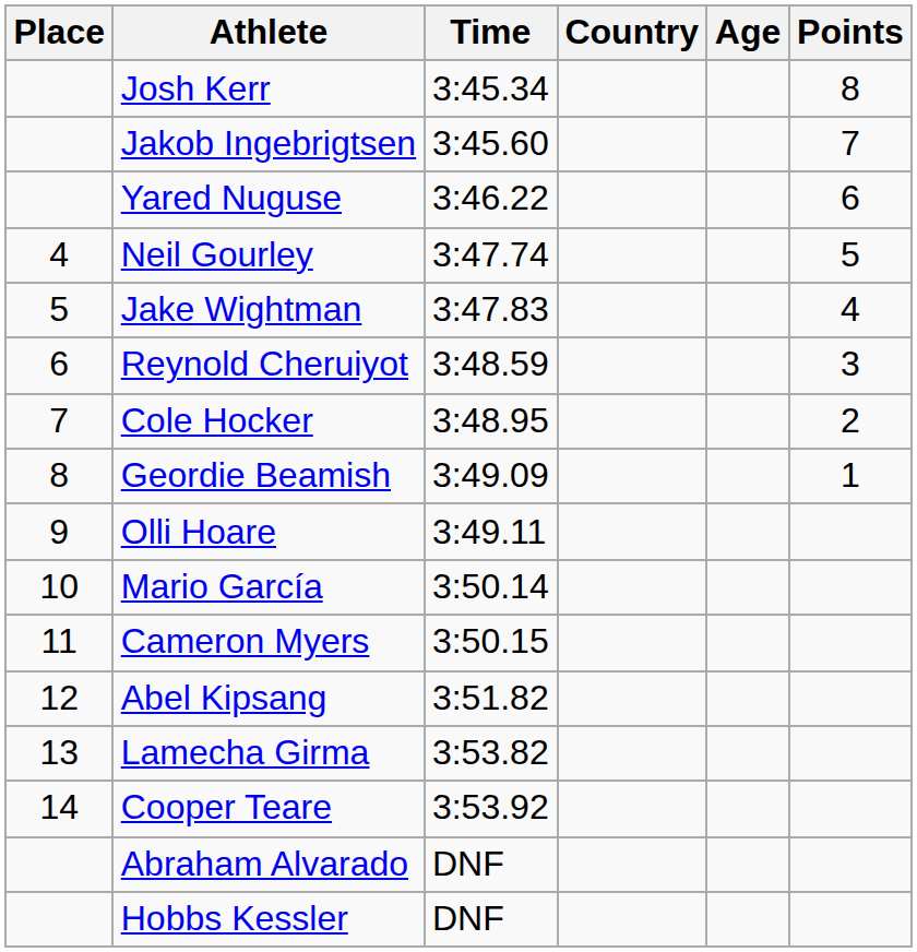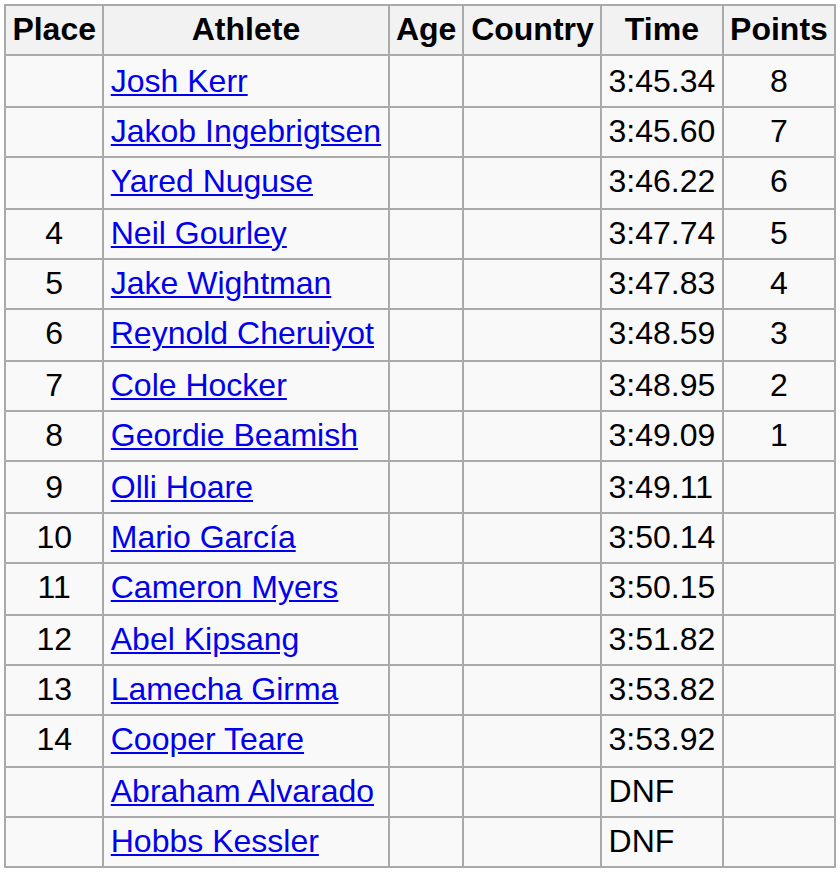 <table class="wikitable mw-datatable sortable">
 <tr>
 <th>Place</th>
 <th>Athlete</th>
+<th>Age</th>
+<th>Country</th>
 <th>Time</th>
-<th>Country</th>
-<th>Age</th>
 <th>Points</th>
 </tr>
 <tr>
 <td align=center></td>
 <td><a href='#'>Josh Kerr</a></td>
-<td>3:45.34</td>
 <td></td>
 <td></td>
+<td>3:45.34</td>
 <td align=center>8</td>
 </tr>
 <tr>
 <td align=center></td>
 <td><a href='#'>Jakob Ingebrigtsen</a></td>
-<td>3:45.60</td>
 <td></td>
 <td></td>
+<td>3:45.60</td>
 <td align=center>7</td>
 </tr>
 <tr>
 <td align=center></td>
 <td><a href='#'>Yared Nuguse</a></td>
-<td>3:46.22</td>
 <td></td>
 <td></td>
+<td>3:46.22</td>
 <td align=center>6</td>
 </tr>
 <tr>
 <td align=center>4</td>
 <td><a href='#'>Neil Gourley</a></td>
-<td>3:47.74</td>
 <td></td>
 <td></td>
+<td>3:47.74</td>
 <td align=center>5</td>
 </tr>
 <tr>
 <td align=center>5</td>
 <td><a href='#'>Jake Wightman</a></td>
-<td>3:47.83</td>
 <td></td>
 <td></td>
+<td>3:47.83</td>
 <td align=center>4</td>
 </tr>
 <tr>
 <td align=center>6</td>
 <td><a href='#'>Reynold Cheruiyot</a></td>
-<td>3:48.59</td>
 <td></td>
 <td></td>
+<td>3:48.59</td>
 <td align=center>3</td>
 </tr>
 <tr>
 <td align=center>7</td>
 <td><a href='#'>Cole Hocker</a></td>
-<td>3:48.95</td>
 <td></td>
 <td></td>
+<td>3:48.95</td>
 <td align=center>2</td>
 </tr>
 <tr>
 <td align=center>8</td>
 <td><a href='#'>Geordie Beamish</a></td>
-<td>3:49.09</td>
 <td></td>
 <td></td>
+<td>3:49.09</td>
 <td align=center>1</td>
 </tr>
 <tr>
 <td align=center>9</td>
 <td><a href='#'>Olli Hoare</a></td>
-<td>3:49.11</td>
 <td></td>
 <td></td>
+<td>3:49.11</td>
 <td align=center></td>
 </tr>
 <tr>
 <td align=center>10</td>
 <td><a href='#'>Mario García</a></td>
-<td>3:50.14</td>
 <td></td>
 <td></td>
+<td>3:50.14</td>
 <td align=center></td>
 </tr>
 <tr>
 <td align=center>11</td>
 <td><a href='#'>Cameron Myers</a></td>
-<td>3:50.15</td>
 <td></td>
 <td></td>
+<td>3:50.15</td>
 <td align=center></td>
 </tr>
 <tr>
 <td align=center>12</td>
 <td><a href='#'>Abel Kipsang</a></td>
-<td>3:51.82</td>
 <td></td>
 <td></td>
+<td>3:51.82</td>
 <td align=center></td>
 </tr>
 <tr>
 <td align=center>13</td>
 <td><a href='#'>Lamecha Girma</a></td>
-<td>3:53.82</td>
 <td></td>
 <td></td>
+<td>3:53.82</td>
 <td align=center></td>
 </tr>
 <tr>
 <td align=center>14</td>
 <td><a href='#'>Cooper Teare</a></td>
-<td>3:53.92</td>
 <td></td>
 <td></td>
+<td>3:53.92</td>
 <td align=center></td>
 </tr>
 <tr>
 <td align=center></td>
 <td><a href='#'>Abraham Alvarado</a></td>
-<td>DNF</td>
 <td></td>
 <td></td>
+<td>DNF</td>
 <td align=center></td>
 </tr>
 <tr>
 <td align=center></td>
 <td><a href='#'>Hobbs Kessler</a></td>
-<td>DNF</td>
 <td></td>
 <td></td>
+<td>DNF</td>
 <td align=center></td>
 </tr>
 </table>
